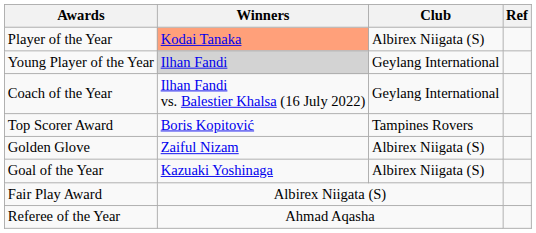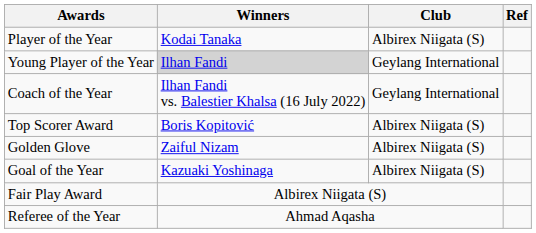 <table class="wikitable">
 <tr>
 <th>Awards</th>
 <th>Winners</th>
 <th>Club</th>
 <th>Ref</th>
 </tr>
 <tr>
 <td>Player of the Year</td>
-<td style="background: lightsalmon;"> <a href='#'>Kodai Tanaka</a></td>
+<td> <a href='#'>Kodai Tanaka</a></td>
 <td>Albirex Niigata (S)</td>
 <td></td>
 </tr>
 <tr>
 <td>Young Player of the Year</td>
 <td style="background: lightgrey;"> <a href='#'>Ilhan Fandi</a></td>
 <td>Geylang International</td>
 <td></td>
 </tr>
 <tr>
 <td>Coach of the Year</td>
 <td> <a href='#'>Ilhan Fandi</a> <br> vs. <a href='#'>Balestier Khalsa</a> (16 July 2022)</td>
 <td>Geylang International</td>
 <td></td>
 </tr>
 <tr>
 <td>Top Scorer Award</td>
 <td> <a href='#'>Boris Kopitović</a></td>
-<td>Tampines Rovers</td>
+<td>Albirex Niigata (S)</td>
 <td></td>
 </tr>
 <tr>
 <td>Golden Glove</td>
 <td> <a href='#'>Zaiful Nizam</a></td>
 <td>Albirex Niigata (S)</td>
 <td></td>
 </tr>
 <tr>
 <td>Goal of the Year</td>
 <td> <a href='#'>Kazuaki Yoshinaga</a></td>
 <td>Albirex Niigata (S)</td>
 <td></td>
 </tr>
 <tr>
 <td>Fair Play Award</td>
 <td colspan=2 align=center>Albirex Niigata (S)</td>
 <td></td>
 </tr>
 <tr>
 <td>Referee of the Year</td>
 <td colspan=2 align=center>Ahmad Aqasha</td>
 <td></td>
 </tr>
 </table>
